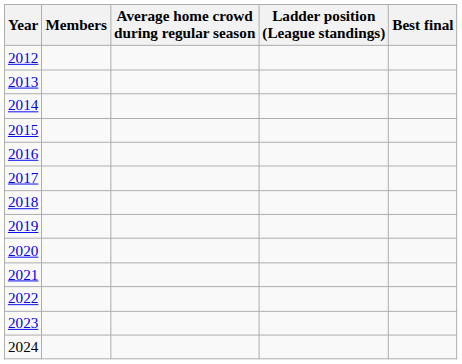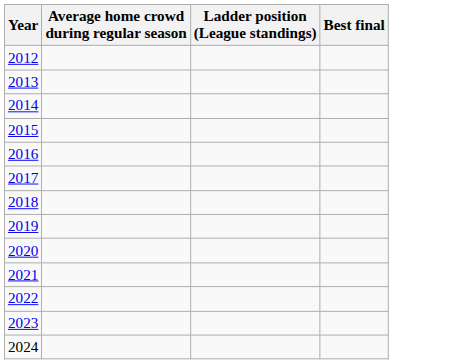 <table class="wikitable sortable">
 <tr>
 <th>Year</th>
-<th>Members</th>
 <th>Average home crowd <br>during regular season</th>
 <th>Ladder position<br>(League standings)</th>
 <th>Best final</th>
 </tr>
 <tr>
 <td><a href='#'>2012</a></td>
 <td></td>
 <td></td>
 <td></td>
-<td></td>
 </tr>
 <tr>
 <td><a href='#'>2013</a></td>
-<td></td>
 <td></td>
 <td></td>
 <td></td>
 </tr>
 <tr>
 <td><a href='#'>2014</a></td>
 <td></td>
 <td></td>
 <td></td>
-<td></td>
 </tr>
 <tr>
 <td><a href='#'>2015</a></td>
-<td></td>
 <td></td>
 <td></td>
 <td></td>
 </tr>
 <tr>
 <td><a href='#'>2016</a></td>
 <td></td>
 <td></td>
 <td></td>
-<td></td>
 </tr>
 <tr>
 <td><a href='#'>2017</a></td>
-<td></td>
 <td></td>
 <td></td>
 <td></td>
 </tr>
 <tr>
 <td><a href='#'>2018</a></td>
 <td></td>
 <td></td>
 <td></td>
-<td></td>
 </tr>
 <tr>
 <td><a href='#'>2019</a></td>
-<td></td>
 <td></td>
 <td></td>
 <td></td>
 </tr>
 <tr>
 <td><a href='#'>2020</a></td>
 <td></td>
 <td></td>
 <td></td>
-<td></td>
 </tr>
 <tr>
 <td><a href='#'>2021</a></td>
-<td></td>
 <td></td>
 <td></td>
 <td></td>
 </tr>
 <tr>
 <td><a href='#'>2022</a></td>
 <td></td>
 <td></td>
 <td></td>
-<td></td>
 </tr>
 <tr>
 <td><a href='#'>2023</a></td>
-<td></td>
 <td></td>
 <td></td>
 <td></td>
 </tr>
 <tr>
 <td>2024</td>
 <td></td>
 <td></td>
 <td></td>
-<td></td>
 </tr>
 </table>
